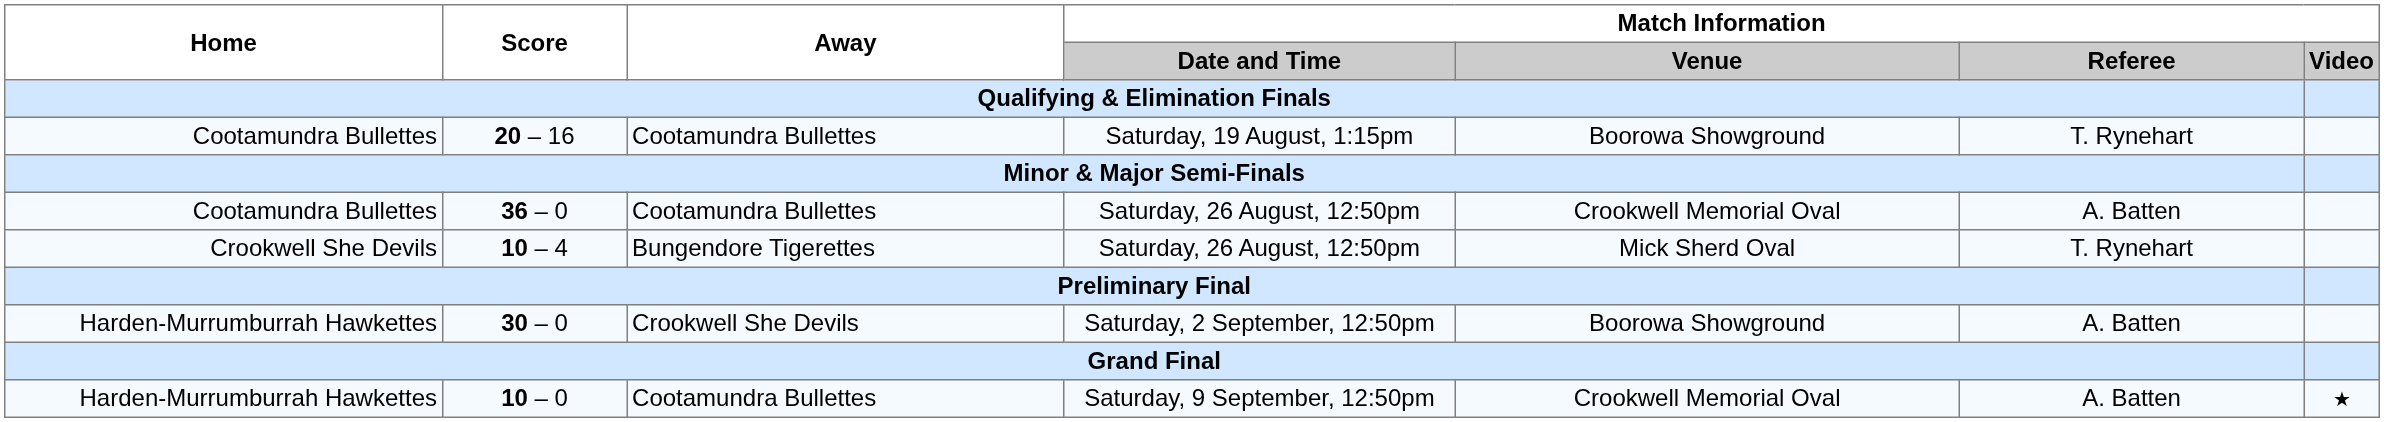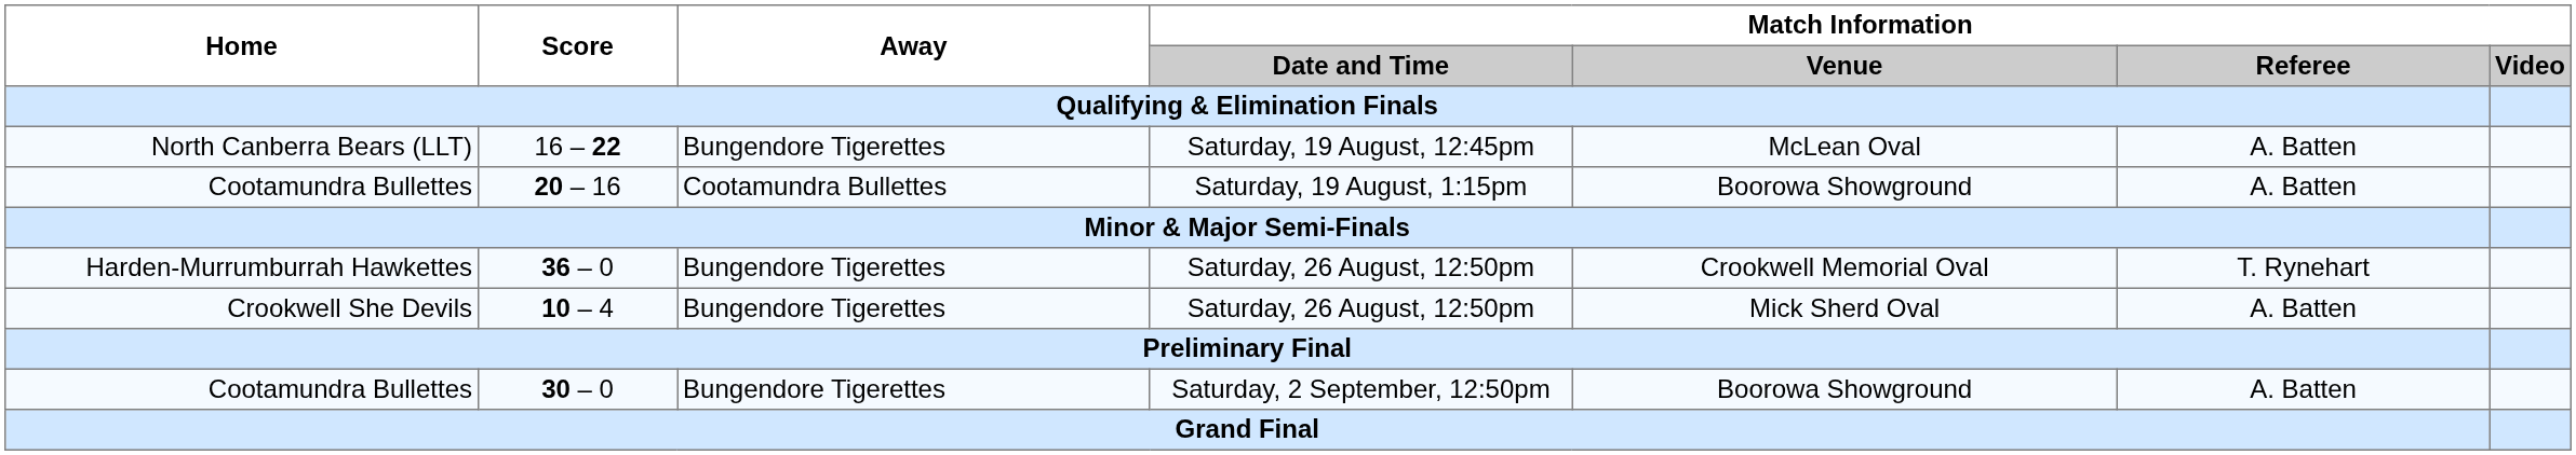 <table width="100%" cellspacing="0" cellpadding="3" border="1" style="border-collapse:collapse;  text-align:center;">
 <tr>
 <th rowspan="2" width="19%">Home</th>
 <th rowspan="2" width="8%">Score</th>
 <th rowspan="2" width="19%">Away</th>
 <th colspan="4">Match Information</th>
 </tr>
 <tr bgcolor="#CCCCCC">
 <th width="17%">Date and Time</th>
 <th width="22%">Venue</th>
 <th width="50%">Referee</th>
 <th>Video</th>
 </tr>
 <tr style="background:#d0e7ff;">
 <td colspan="6"><strong>Qualifying & Elimination Finals</strong></td>
 <td></td>
 </tr>
 <tr style="text-align:center; background:#f5faff;">
+<td align="right">North Canberra Bears (LLT) </td>
+<td>16 – <strong>22</strong></td>
+<td align="left"> Bungendore Tigerettes</td>
+<td>Saturday, 19 August, 12:45pm</td>
+<td>McLean Oval</td>
+<td>A. Batten</td>
+<td></td>
+</tr>
+<tr style="text-align:center; background:#f5faff;">
 <td align="right">Cootamundra Bullettes </td>
 <td><strong>20</strong> – 16</td>
 <td align="left"> Cootamundra Bullettes</td>
 <td>Saturday, 19 August, 1:15pm</td>
 <td>Boorowa Showground</td>
-<td>T. Rynehart</td>
+<td>A. Batten</td>
 <td></td>
 </tr>
 <tr style="background:#d0e7ff;">
 <td colspan="6"><strong>Minor & Major Semi-Finals</strong></td>
 <td></td>
 </tr>
 <tr style="text-align:center; background:#f5faff;">
-<td align="right">Cootamundra Bullettes </td>
+<td align="right">Harden-Murrumburrah Hawkettes </td>
 <td><strong>36</strong> – 0</td>
-<td align="left"> Cootamundra Bullettes</td>
+<td align="left"> Bungendore Tigerettes</td>
 <td>Saturday, 26 August, 12:50pm</td>
 <td>Crookwell Memorial Oval</td>
-<td>A. Batten</td>
+<td>T. Rynehart</td>
 <td></td>
 </tr>
 <tr style="text-align:center; background:#f5faff;">
 <td align="right">Crookwell She Devils </td>
 <td><strong>10</strong> – 4</td>
 <td align="left"> Bungendore Tigerettes</td>
 <td>Saturday, 26 August, 12:50pm</td>
 <td>Mick Sherd Oval</td>
-<td>T. Rynehart</td>
+<td>A. Batten</td>
 <td></td>
 </tr>
 <tr style="background:#d0e7ff;">
 <td colspan="6"><strong>Preliminary Final</strong></td>
 <td></td>
 </tr>
 <tr style="text-align:center; background:#f5faff;">
-<td align="right">Harden-Murrumburrah Hawkettes </td>
+<td align="right">Cootamundra Bullettes </td>
 <td><strong>30</strong> – 0</td>
-<td align="left"> Crookwell She Devils</td>
+<td align="left"> Bungendore Tigerettes</td>
 <td>Saturday, 2 September, 12:50pm</td>
 <td>Boorowa Showground</td>
 <td>A. Batten</td>
 <td></td>
 </tr>
 <tr style="background:#d0e7ff;">
 <td colspan="6"><strong>Grand Final</strong></td>
 <td></td>
 </tr>
-<tr style="text-align:center; background:#f5faff;">
-<td align="right">Harden-Murrumburrah Hawkettes </td>
-<td><strong>10</strong> – 0</td>
-<td align="left"> Cootamundra Bullettes</td>
-<td>Saturday, 9 September, 12:50pm</td>
-<td>Crookwell Memorial Oval</td>
-<td>A. Batten</td>
-<td><small>★</small></td>
-</tr>
 </table>
